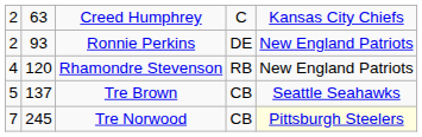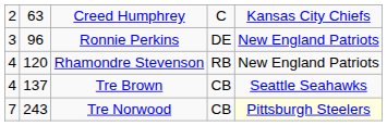 <table class="wikitable" style="text-align:center">
 <tr>
 <td>2</td>
 <td>63</td>
 <td><a href='#'>Creed Humphrey</a></td>
 <td>C</td>
 <td><a href='#'>Kansas City Chiefs</a></td>
 </tr>
 <tr>
-<td>2</td>
-<td>93</td>
+<td>3</td>
+<td>96</td>
 <td><a href='#'>Ronnie Perkins</a></td>
 <td>DE</td>
 <td><a href='#'>New England Patriots</a></td>
 </tr>
 <tr>
 <td>4</td>
 <td>120</td>
 <td><a href='#'>Rhamondre Stevenson</a></td>
 <td>RB</td>
 <td>New England Patriots</td>
 </tr>
 <tr>
-<td>5</td>
+<td>4</td>
 <td>137</td>
 <td><a href='#'>Tre Brown</a></td>
 <td>CB</td>
 <td><a href='#'>Seattle Seahawks</a></td>
 </tr>
 <tr>
 <td>7</td>
-<td>245</td>
+<td>243</td>
 <td><a href='#'>Tre Norwood</a></td>
 <td>CB</td>
 <td style="background: lightyellow;"><a href='#'>Pittsburgh Steelers</a></td>
 </tr>
 </table>
